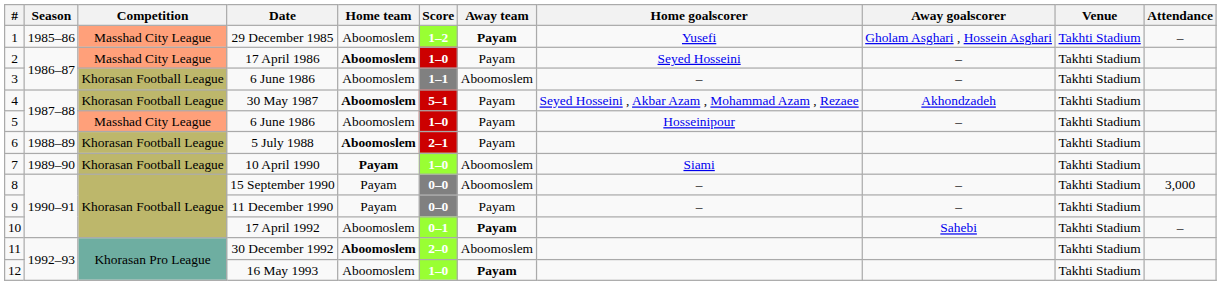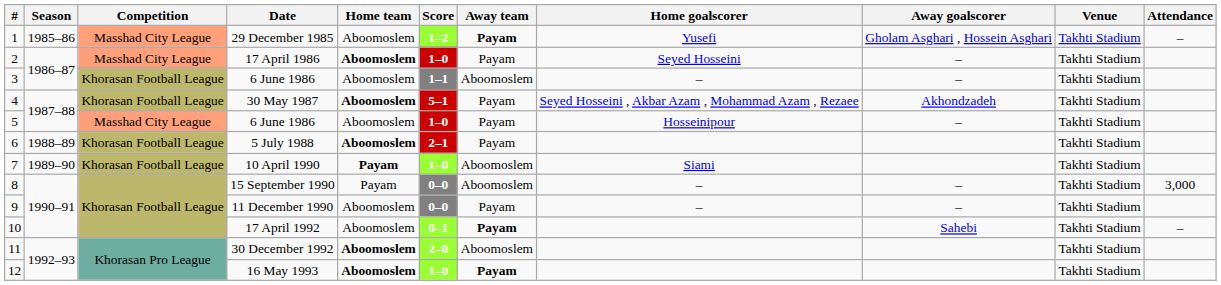 <table class="wikitable" style="text-align: center; width=25%; font-size: 11px">
 <tr>
 <th>#</th>
 <th>Season</th>
 <th>Competition</th>
 <th>Date</th>
 <th>Home team</th>
 <th>Score</th>
 <th>Away team</th>
 <th>Home goalscorer</th>
 <th>Away goalscorer</th>
 <th>Venue</th>
 <th>Attendance</th>
 </tr>
 <tr>
 <td>1</td>
 <td>1985–86</td>
 <td bgcolor=#FFA07A>Masshad City League</td>
 <td>29 December 1985</td>
 <td>Aboomoslem</td>
 <td style="color:#FFFFFF; background:#99FF33"><strong>1–2</strong></td>
 <td><strong>Payam</strong></td>
 <td><a href='#'>Yusefi</a> </td>
 <td><a href='#'>Gholam Asghari</a> , <a href='#'>Hossein Asghari</a> </td>
 <td><a href='#'>Takhti Stadium</a></td>
 <td>–</td>
 </tr>
 <tr>
 <td>2</td>
 <td rowspan=2>1986–87</td>
 <td bgcolor=#FFA07A>Masshad City League</td>
 <td>17 April 1986</td>
 <td><strong>Aboomoslem</strong></td>
 <td style="color:#FFFFFF; background:#CC0000"><strong>1–0</strong></td>
 <td>Payam</td>
 <td><a href='#'>Seyed Hosseini</a> </td>
 <td>–</td>
 <td>Takhti Stadium</td>
 <td></td>
 </tr>
 <tr>
 <td>3</td>
 <td bgcolor=#BDB76B>Khorasan Football League</td>
 <td>6 June 1986</td>
 <td>Aboomoslem</td>
 <td style="color:#FFFFFF; background:#808080"><strong>1–1</strong></td>
 <td>Aboomoslem</td>
 <td>–</td>
 <td>–</td>
 <td>Takhti Stadium</td>
 <td></td>
 </tr>
 <tr>
 <td>4</td>
 <td rowspan=2>1987–88</td>
 <td bgcolor=#BDB76B>Khorasan Football League</td>
 <td>30 May 1987</td>
 <td><strong>Aboomoslem</strong></td>
 <td style="color:#FFFFFF; background:#CC0000"><strong>5–1</strong></td>
 <td>Payam</td>
 <td><a href='#'>Seyed Hosseini</a> , <a href='#'>Akbar Azam</a> , <a href='#'>Mohammad Azam</a> , <a href='#'>Rezaee</a> </td>
 <td><a href='#'>Akhondzadeh</a> </td>
 <td>Takhti Stadium</td>
 <td></td>
 </tr>
 <tr>
 <td>5</td>
 <td bgcolor=#FFA07A>Masshad City League</td>
 <td>6 June 1986</td>
 <td>Aboomoslem</td>
 <td style="color:#FFFFFF; background:#CC0000"><strong>1–0</strong></td>
 <td>Payam</td>
 <td><a href='#'>Hosseinipour</a></td>
 <td>–</td>
 <td>Takhti Stadium</td>
 <td></td>
 </tr>
 <tr>
 <td>6</td>
 <td>1988–89</td>
 <td bgcolor=#BDB76B>Khorasan Football League</td>
 <td>5 July 1988</td>
 <td><strong>Aboomoslem</strong></td>
 <td style="color:#FFFFFF; background:#CC0000"><strong>2–1</strong></td>
 <td>Payam</td>
 <td></td>
 <td></td>
 <td>Takhti Stadium</td>
 <td></td>
 </tr>
 <tr>
 <td>7</td>
 <td>1989–90</td>
 <td bgcolor=#BDB76B>Khorasan Football League</td>
 <td>10 April 1990</td>
 <td><strong>Payam</strong></td>
 <td style="color:#FFFFFF; background:#99FF33"><strong>1–0</strong></td>
 <td>Aboomoslem</td>
 <td><a href='#'>Siami</a> </td>
 <td></td>
 <td>Takhti Stadium</td>
 <td></td>
 </tr>
 <tr>
 <td>8</td>
 <td rowspan=3>1990–91</td>
 <td rowspan=3 bgcolor=#BDB76B>Khorasan Football League</td>
 <td>15 September 1990</td>
 <td>Payam</td>
 <td style="color:#FFFFFF; background:#808080"><strong>0–0</strong></td>
 <td>Aboomoslem</td>
 <td>–</td>
 <td>–</td>
 <td>Takhti Stadium</td>
 <td>3,000</td>
 </tr>
 <tr>
 <td>9</td>
 <td>11 December 1990</td>
-<td>Payam</td>
+<td>Aboomoslem</td>
 <td style="color:#FFFFFF; background:#808080"><strong>0–0</strong></td>
 <td>Payam</td>
 <td>–</td>
 <td>–</td>
 <td>Takhti Stadium</td>
 <td></td>
 </tr>
 <tr>
 <td>10</td>
 <td>17 April 1992</td>
 <td>Aboomoslem</td>
 <td style="color:#FFFFFF; background:#99FF33"><strong>0–1</strong></td>
 <td><strong>Payam</strong></td>
 <td></td>
 <td><a href='#'>Sahebi</a> </td>
 <td>Takhti Stadium</td>
 <td>–</td>
 </tr>
 <tr>
 <td>11</td>
 <td rowspan=2>1992–93</td>
 <td rowspan=2 bgcolor=#6EAEA1>Khorasan Pro League</td>
 <td>30 December 1992</td>
 <td><strong>Aboomoslem</strong></td>
 <td style="color:#FFFFFF; background:#99FF33"><strong>2–0</strong></td>
 <td>Aboomoslem</td>
 <td></td>
 <td></td>
 <td>Takhti Stadium</td>
 <td></td>
 </tr>
 <tr>
 <td>12</td>
 <td>16 May 1993</td>
-<td>Aboomoslem</td>
+<td><strong>Aboomoslem</strong></td>
 <td style="color:#FFFFFF; background:#99FF33"><strong>1–0</strong></td>
 <td><strong>Payam</strong></td>
 <td></td>
 <td></td>
 <td>Takhti Stadium</td>
 <td></td>
 </tr>
 </table>
